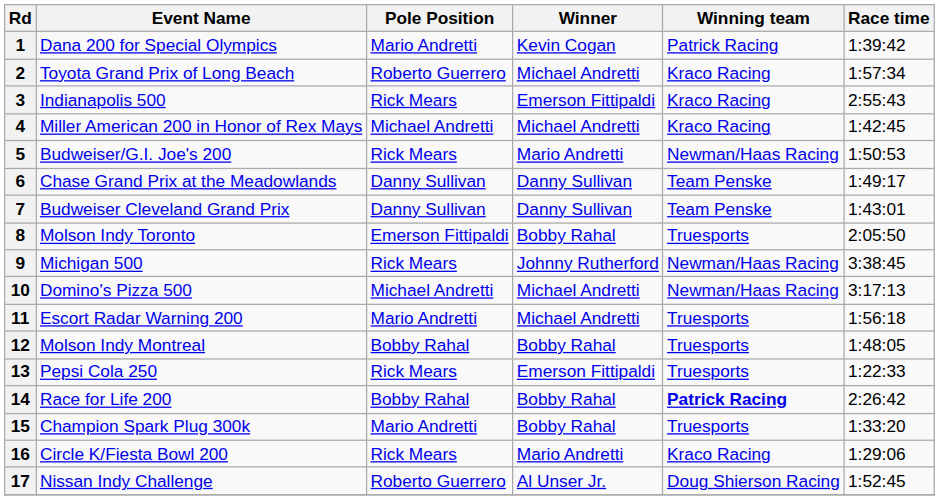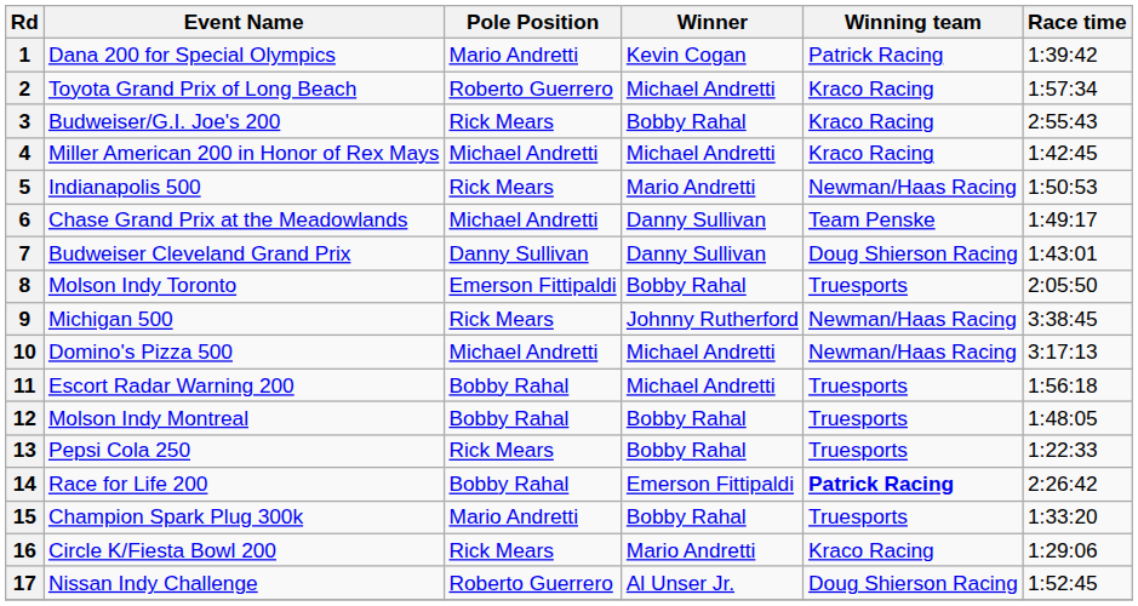 <table class="wikitable" style="font-size: 85%;">
 <tr>
 <th>Rd</th>
 <th>Event Name</th>
 <th>Pole Position</th>
 <th>Winner</th>
 <th>Winning team</th>
 <th>Race time</th>
 </tr>
 <tr>
 <th>1</th>
 <td><a href='#'>Dana 200 for Special Olympics</a></td>
 <td> <a href='#'>Mario Andretti</a></td>
 <td> <a href='#'>Kevin Cogan</a></td>
 <td><a href='#'>Patrick Racing</a></td>
 <td>1:39:42</td>
 </tr>
 <tr>
 <th>2</th>
 <td><a href='#'>Toyota Grand Prix of Long Beach</a></td>
 <td> <a href='#'>Roberto Guerrero</a></td>
 <td> <a href='#'>Michael Andretti</a></td>
 <td><a href='#'>Kraco Racing</a></td>
 <td>1:57:34</td>
 </tr>
 <tr>
 <th>3</th>
-<td><a href='#'>Indianapolis 500</a></td>
+<td><a href='#'>Budweiser/G.I. Joe's 200</a></td>
 <td> <a href='#'>Rick Mears</a></td>
-<td> <a href='#'>Emerson Fittipaldi</a></td>
+<td> <a href='#'>Bobby Rahal</a></td>
 <td><a href='#'>Kraco Racing</a></td>
 <td>2:55:43</td>
 </tr>
 <tr>
 <th>4</th>
 <td><a href='#'>Miller American 200 in Honor of Rex Mays</a></td>
 <td> <a href='#'>Michael Andretti</a></td>
 <td> <a href='#'>Michael Andretti</a></td>
 <td><a href='#'>Kraco Racing</a></td>
 <td>1:42:45</td>
 </tr>
 <tr>
 <th>5</th>
-<td><a href='#'>Budweiser/G.I. Joe's 200</a></td>
+<td><a href='#'>Indianapolis 500</a></td>
 <td> <a href='#'>Rick Mears</a></td>
 <td> <a href='#'>Mario Andretti</a></td>
 <td><a href='#'>Newman/Haas Racing</a></td>
 <td>1:50:53</td>
 </tr>
 <tr>
 <th>6</th>
 <td><a href='#'>Chase Grand Prix at the Meadowlands</a></td>
-<td> <a href='#'>Danny Sullivan</a></td>
+<td> <a href='#'>Michael Andretti</a></td>
 <td> <a href='#'>Danny Sullivan</a></td>
 <td><a href='#'>Team Penske</a></td>
 <td>1:49:17</td>
 </tr>
 <tr>
 <th>7</th>
 <td><a href='#'>Budweiser Cleveland Grand Prix</a></td>
 <td> <a href='#'>Danny Sullivan</a></td>
 <td> <a href='#'>Danny Sullivan</a></td>
-<td><a href='#'>Team Penske</a></td>
+<td><a href='#'>Doug Shierson Racing</a></td>
 <td>1:43:01</td>
 </tr>
 <tr>
 <th>8</th>
 <td><a href='#'>Molson Indy Toronto</a></td>
 <td> <a href='#'>Emerson Fittipaldi</a></td>
 <td> <a href='#'>Bobby Rahal</a></td>
 <td><a href='#'>Truesports</a></td>
 <td>2:05:50</td>
 </tr>
 <tr>
 <th>9</th>
 <td><a href='#'>Michigan 500</a></td>
 <td> <a href='#'>Rick Mears</a></td>
 <td> <a href='#'>Johnny Rutherford</a></td>
 <td><a href='#'>Newman/Haas Racing</a></td>
 <td>3:38:45</td>
 </tr>
 <tr>
 <th>10</th>
 <td><a href='#'>Domino's Pizza 500</a></td>
 <td> <a href='#'>Michael Andretti</a></td>
 <td> <a href='#'>Michael Andretti</a></td>
 <td><a href='#'>Newman/Haas Racing</a></td>
 <td>3:17:13</td>
 </tr>
 <tr>
 <th>11</th>
 <td><a href='#'>Escort Radar Warning 200</a></td>
-<td> <a href='#'>Mario Andretti</a></td>
+<td> <a href='#'>Bobby Rahal</a></td>
 <td> <a href='#'>Michael Andretti</a></td>
 <td><a href='#'>Truesports</a></td>
 <td>1:56:18</td>
 </tr>
 <tr>
 <th>12</th>
 <td><a href='#'>Molson Indy Montreal</a></td>
 <td> <a href='#'>Bobby Rahal</a></td>
 <td> <a href='#'>Bobby Rahal</a></td>
 <td><a href='#'>Truesports</a></td>
 <td>1:48:05</td>
 </tr>
 <tr>
 <th>13</th>
 <td><a href='#'>Pepsi Cola 250</a></td>
 <td> <a href='#'>Rick Mears</a></td>
-<td> <a href='#'>Emerson Fittipaldi</a></td>
+<td> <a href='#'>Bobby Rahal</a></td>
 <td><a href='#'>Truesports</a></td>
 <td>1:22:33</td>
 </tr>
 <tr>
 <th>14</th>
 <td><a href='#'>Race for Life 200</a></td>
 <td> <a href='#'>Bobby Rahal</a></td>
-<td> <a href='#'>Bobby Rahal</a></td>
+<td> <a href='#'>Emerson Fittipaldi</a></td>
 <td><strong><a href='#'>Patrick Racing</a></strong></td>
 <td>2:26:42</td>
 </tr>
 <tr>
 <th>15</th>
 <td><a href='#'>Champion Spark Plug 300k</a></td>
 <td> <a href='#'>Mario Andretti</a></td>
 <td> <a href='#'>Bobby Rahal</a></td>
 <td><a href='#'>Truesports</a></td>
 <td>1:33:20</td>
 </tr>
 <tr>
 <th>16</th>
 <td><a href='#'>Circle K/Fiesta Bowl 200</a></td>
 <td> <a href='#'>Rick Mears</a></td>
 <td> <a href='#'>Mario Andretti</a></td>
 <td><a href='#'>Kraco Racing</a></td>
 <td>1:29:06</td>
 </tr>
 <tr>
 <th>17</th>
 <td><a href='#'>Nissan Indy Challenge</a></td>
 <td> <a href='#'>Roberto Guerrero</a></td>
 <td> <a href='#'>Al Unser Jr.</a></td>
 <td><a href='#'>Doug Shierson Racing</a></td>
 <td>1:52:45</td>
 </tr>
 <tr>
 </tr>
 </table>
